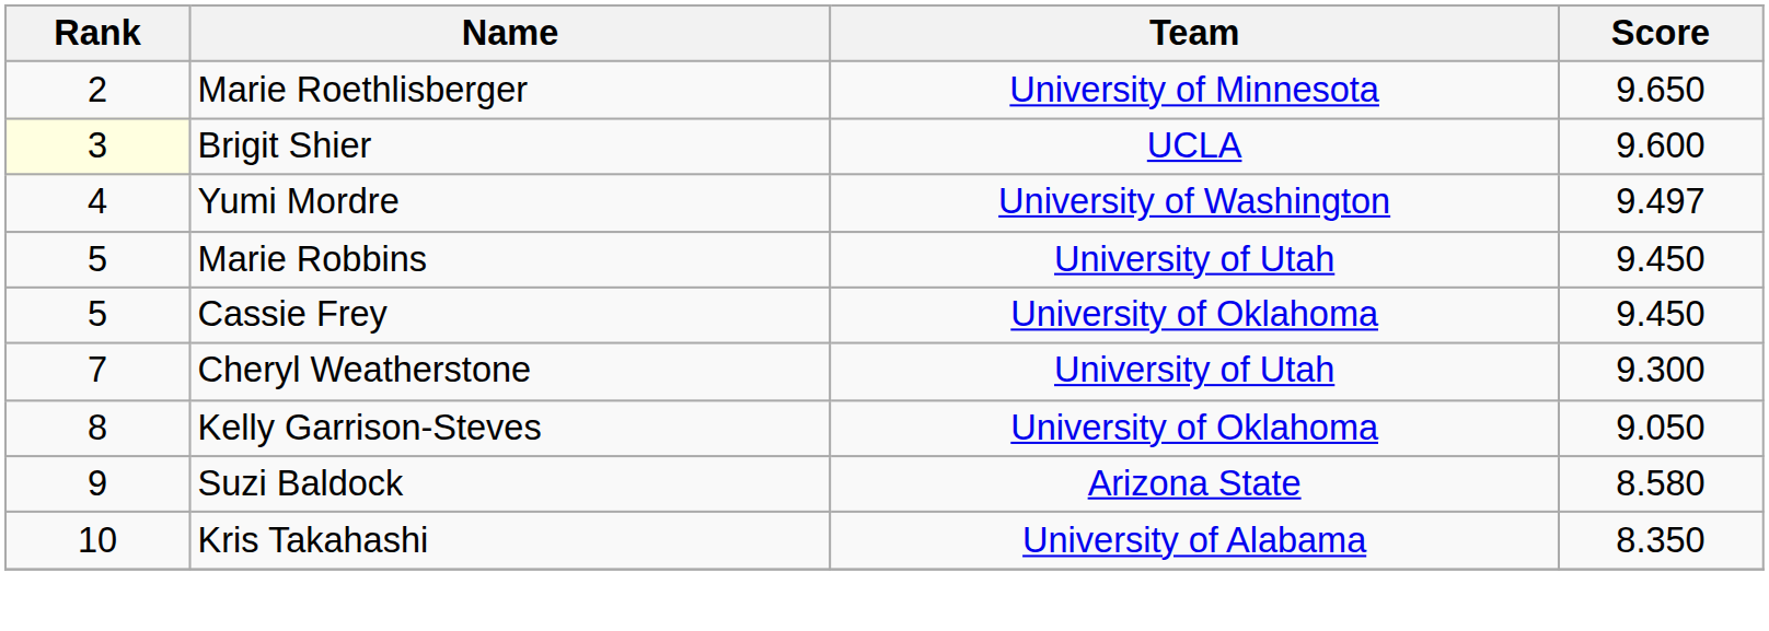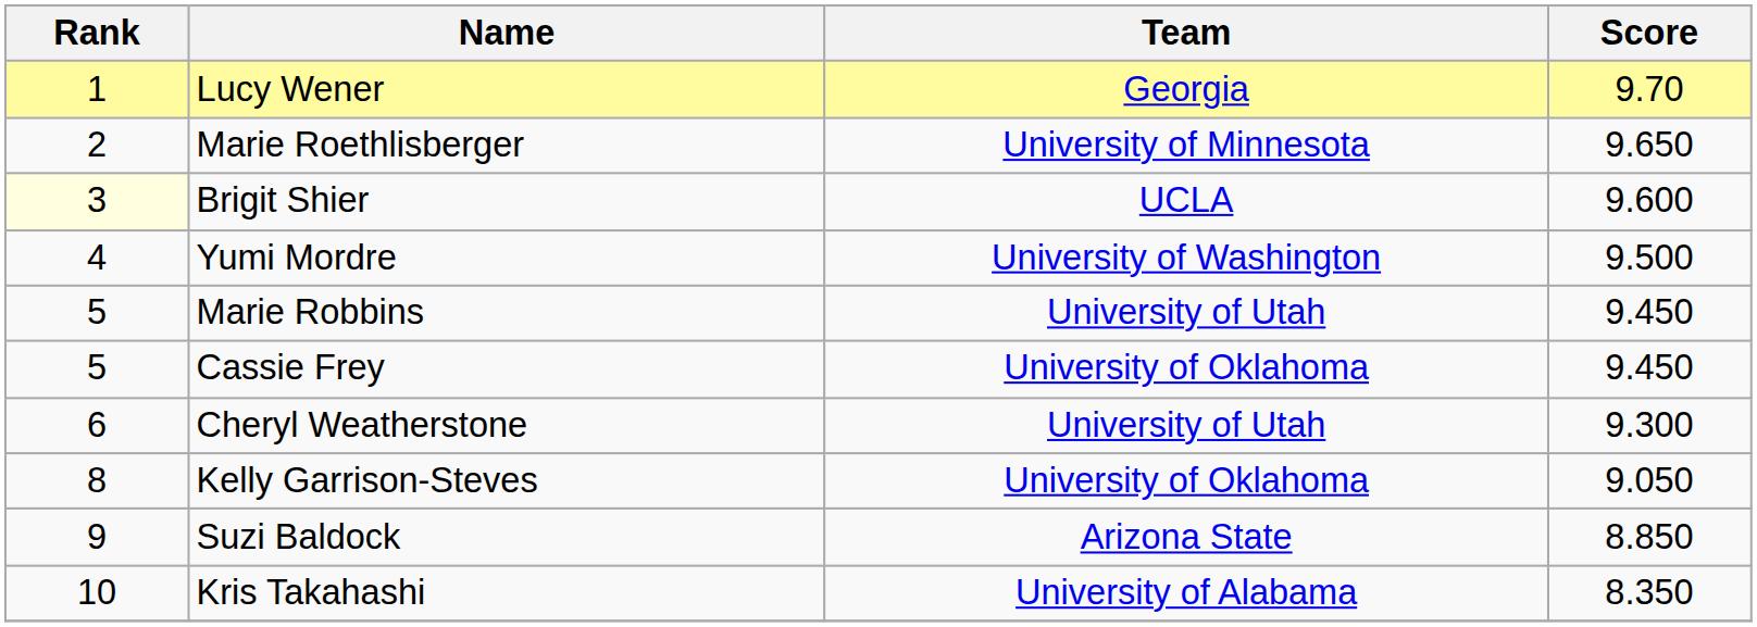 <table class="sortable wikitable" style="text-align:center" width=50%>
 <tr>
 <th>Rank</th>
 <th>Name</th>
 <th>Team</th>
 <th>Score</th>
+</tr>
+<tr bgcolor=fffca>
+<td>1</td>
+<td align="left">Lucy Wener</td>
+<td><a href='#'>Georgia</a></td>
+<td>9.70</td>
 </tr>
 <tr>
 <td>2</td>
 <td align="left">Marie Roethlisberger</td>
 <td><a href='#'>University of Minnesota</a></td>
 <td>9.650</td>
 </tr>
 <tr>
 <td style="background: lightyellow;">3</td>
 <td align="left">Brigit Shier</td>
 <td><a href='#'>UCLA</a></td>
 <td>9.600</td>
 </tr>
 <tr>
 <td>4</td>
 <td align="left">Yumi Mordre</td>
 <td><a href='#'>University of Washington</a></td>
-<td>9.497</td>
+<td>9.500</td>
 </tr>
 <tr>
 <td>5</td>
 <td align="left">Marie Robbins</td>
 <td><a href='#'>University of Utah</a></td>
 <td>9.450</td>
 </tr>
 <tr>
 <td>5</td>
 <td align="left">Cassie Frey</td>
 <td><a href='#'>University of Oklahoma</a></td>
 <td>9.450</td>
 </tr>
 <tr>
-<td>7</td>
+<td>6</td>
 <td align="left">Cheryl Weatherstone</td>
 <td><a href='#'>University of Utah</a></td>
 <td>9.300</td>
 </tr>
 <tr>
 <td>8</td>
 <td align="left">Kelly Garrison-Steves</td>
 <td><a href='#'>University of Oklahoma</a></td>
 <td>9.050</td>
 </tr>
 <tr>
 <td>9</td>
 <td align="left">Suzi Baldock</td>
 <td><a href='#'>Arizona State</a></td>
-<td>8.580</td>
+<td>8.850</td>
 </tr>
 <tr>
 <td>10</td>
 <td align="left">Kris Takahashi</td>
 <td><a href='#'>University of Alabama</a></td>
 <td>8.350</td>
 </tr>
 <tr>
 </tr>
 </table>
